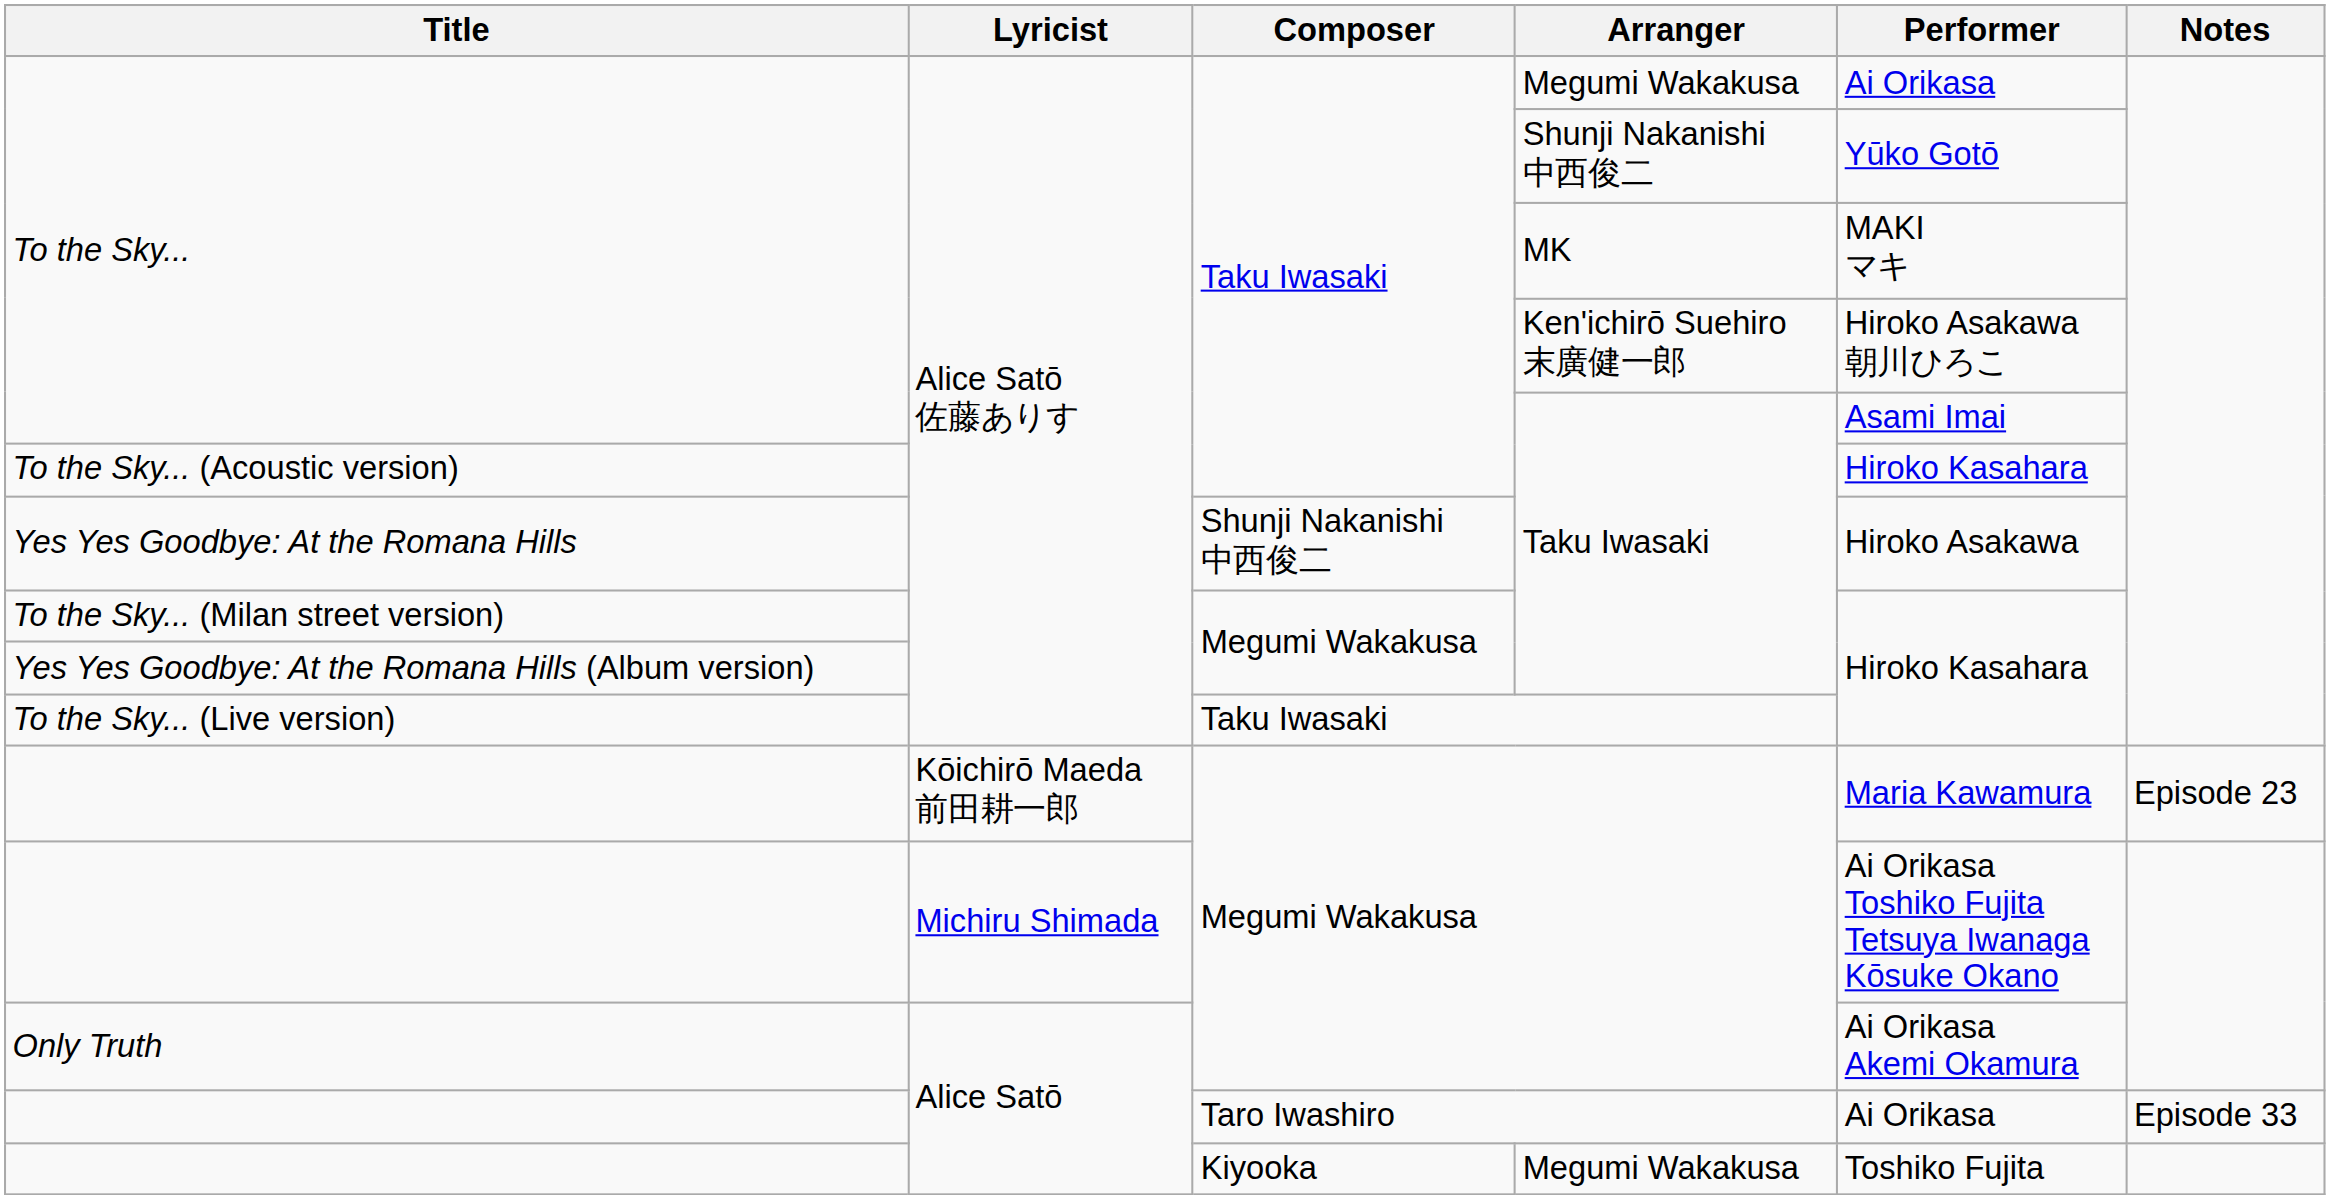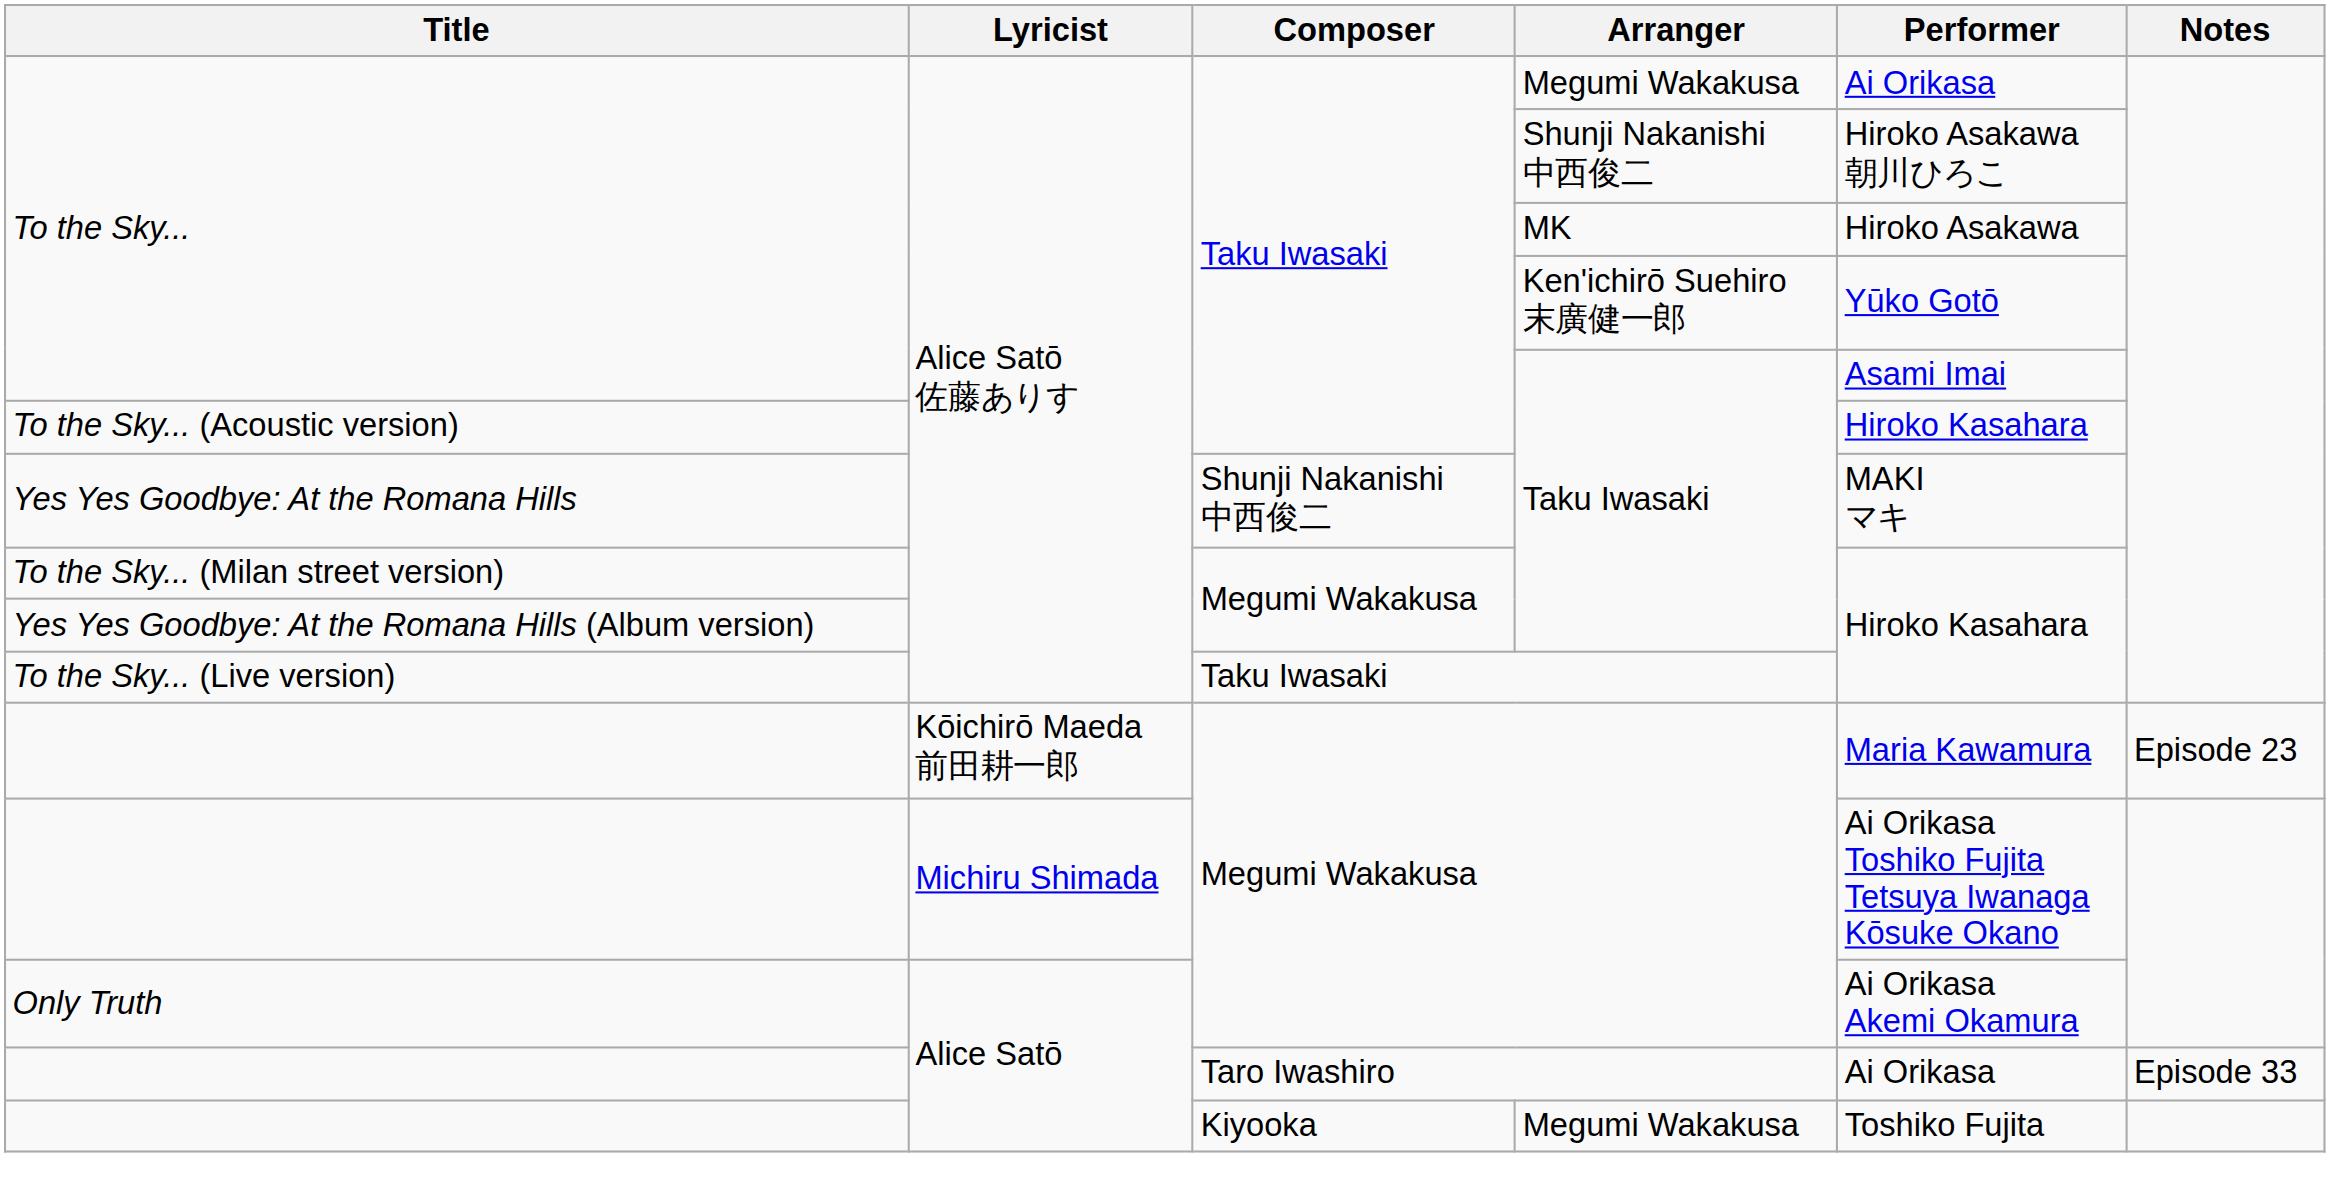 <table class="wikitable" style="width:90%;">
 <tr>
 <th>Title</th>
 <th>Lyricist</th>
 <th>Composer</th>
 <th>Arranger</th>
 <th>Performer</th>
 <th>Notes</th>
 </tr>
 <tr>
 <td rowspan="5"><em>To the Sky...</em></td>
 <td rowspan="10">Alice Satō<br>佐藤ありす</td>
 <td rowspan="6"><a href='#'>Taku Iwasaki</a></td>
 <td>Megumi Wakakusa</td>
 <td><a href='#'>Ai Orikasa</a></td>
 </tr>
 <tr>
 <td>Shunji Nakanishi<br>中西俊二</td>
-<td><a href='#'>Yūko Gotō</a></td>
+<td>Hiroko Asakawa<br>朝川ひろこ</td>
 </tr>
 <tr>
 <td>MK</td>
-<td>MAKI<br>マキ</td>
+<td>Hiroko Asakawa</td>
 </tr>
 <tr>
 <td>Ken'ichirō Suehiro<br>末廣健一郎</td>
-<td>Hiroko Asakawa<br>朝川ひろこ</td>
+<td><a href='#'>Yūko Gotō</a></td>
 </tr>
 <tr>
 <td rowspan="5">Taku Iwasaki</td>
 <td><a href='#'>Asami Imai</a></td>
 </tr>
 <tr>
 <td><em>To the Sky...</em> (Acoustic version)</td>
 <td><a href='#'>Hiroko Kasahara</a></td>
 </tr>
 <tr>
 <td><em>Yes Yes Goodbye: At the Romana Hills</em></td>
 <td>Shunji Nakanishi<br>中西俊二</td>
-<td>Hiroko Asakawa</td>
+<td>MAKI<br>マキ</td>
 </tr>
 <tr>
 <td><em>To the Sky...</em> (Milan street version)</td>
 <td rowspan="2">Megumi Wakakusa</td>
 <td rowspan="3">Hiroko Kasahara</td>
 </tr>
 <tr>
 <td><em>Yes Yes Goodbye: At the Romana Hills</em> (Album version)</td>
 </tr>
 <tr>
 <td><em>To the Sky...</em> (Live version)</td>
 <td colspan="2">Taku Iwasaki</td>
 </tr>
 <tr>
 <td></td>
 <td>Kōichirō Maeda<br>前田耕一郎</td>
 <td colspan="2" rowspan="3">Megumi Wakakusa</td>
 <td><a href='#'>Maria Kawamura</a></td>
 <td>Episode 23</td>
 </tr>
 <tr>
 <td></td>
 <td><a href='#'>Michiru Shimada</a></td>
 <td>Ai Orikasa<br><a href='#'>Toshiko Fujita</a><br><a href='#'>Tetsuya Iwanaga</a><br><a href='#'>Kōsuke Okano</a></td>
 </tr>
 <tr>
 <td><em>Only Truth</em></td>
 <td rowspan="3">Alice Satō</td>
 <td>Ai Orikasa<br><a href='#'>Akemi Okamura</a></td>
 </tr>
 <tr>
 <td></td>
 <td colspan="2">Taro Iwashiro</td>
 <td>Ai Orikasa</td>
 <td>Episode 33</td>
 </tr>
 <tr>
 <td></td>
 <td>Kiyooka</td>
 <td>Megumi Wakakusa</td>
 <td>Toshiko Fujita</td>
 </tr>
 </table>
